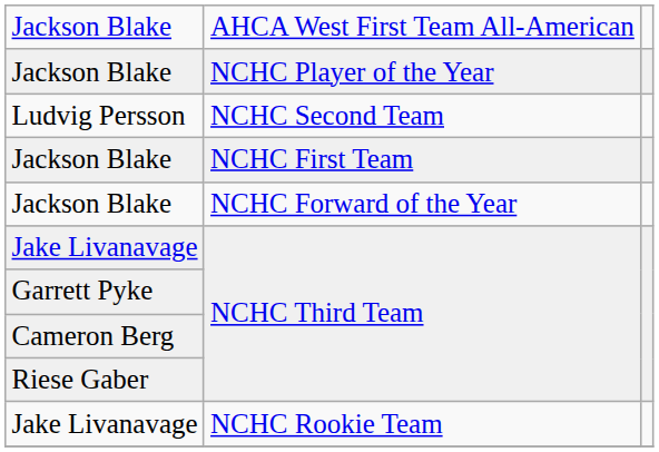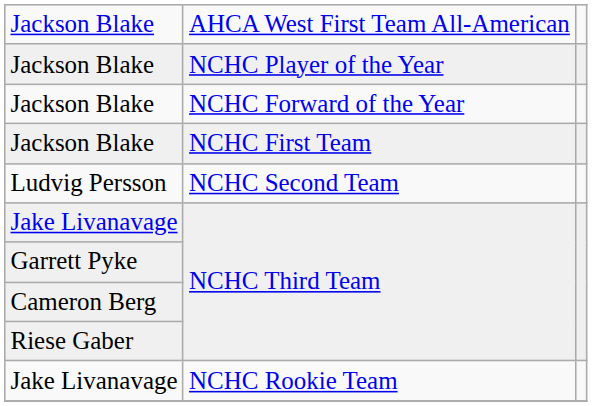 <table class="wikitable">
 <tr>
 <td><a href='#'>Jackson Blake</a></td>
 <td rowspan=1><a href='#'>AHCA West First Team All-American</a></td>
 <td rowspan=1></td>
 </tr>
 <tr bgcolor=f0f0f0>
 <td>Jackson Blake</td>
 <td><a href='#'>NCHC Player of the Year</a></td>
 <td></td>
 </tr>
 <tr>
-<td>Ludvig Persson</td>
-<td rowspan=1><a href='#'>NCHC Second Team</a></td>
-<td rowspan=1></td>
+<td>Jackson Blake</td>
+<td><a href='#'>NCHC Forward of the Year</a></td>
+<td></td>
 </tr>
 <tr bgcolor=f0f0f0>
 <td>Jackson Blake</td>
 <td rowspan=1><a href='#'>NCHC First Team</a></td>
 <td rowspan=1></td>
 </tr>
 <tr>
-<td>Jackson Blake</td>
-<td><a href='#'>NCHC Forward of the Year</a></td>
-<td></td>
+<td>Ludvig Persson</td>
+<td rowspan=1><a href='#'>NCHC Second Team</a></td>
+<td rowspan=1></td>
 </tr>
 <tr bgcolor=f0f0f0>
 <td><a href='#'>Jake Livanavage</a></td>
 <td rowspan=4><a href='#'>NCHC Third Team</a></td>
 <td rowspan=4></td>
 </tr>
 <tr bgcolor=f0f0f0>
 <td>Garrett Pyke</td>
 </tr>
 <tr bgcolor=f0f0f0>
 <td>Cameron Berg</td>
 </tr>
 <tr bgcolor=f0f0f0>
 <td>Riese Gaber</td>
 </tr>
 <tr>
 <td>Jake Livanavage</td>
 <td rowspan=1><a href='#'>NCHC Rookie Team</a></td>
 <td rowspan=1></td>
 </tr>
 <tr>
 </tr>
 </table>
